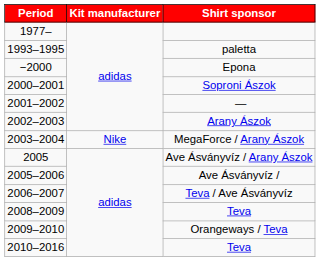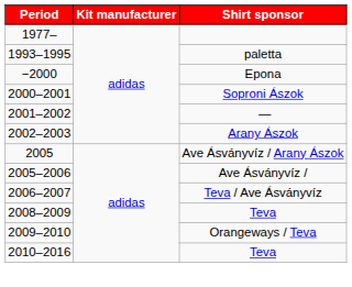 <table class="wikitable" style="text-align:center;margin-left:1em">
 <tr>
 <th style="color:white; background:red; border:1px solid black">Period</th>
 <th style="color:white; background:red; border:1px solid black">Kit manufacturer</th>
 <th style="color:white; background:red; border:1px solid black">Shirt sponsor</th>
 </tr>
 <tr>
 <td>1977–</td>
 <td rowspan=6><a href='#'>adidas</a></td>
 <td></td>
 </tr>
 <tr>
 <td>1993–1995</td>
 <td>paletta</td>
 </tr>
 <tr>
 <td>−2000</td>
 <td>Epona</td>
 </tr>
 <tr>
 <td>2000–2001</td>
 <td><a href='#'>Soproni Ászok</a></td>
 </tr>
 <tr>
 <td>2001–2002</td>
 <td> —</td>
 </tr>
 <tr>
 <td>2002–2003</td>
 <td><a href='#'>Arany Ászok</a></td>
 </tr>
 <tr>
-<td>2003–2004</td>
-<td><a href='#'>Nike</a></td>
-<td>MegaForce / <a href='#'>Arany Ászok</a></td>
-</tr>
-<tr>
 <td>2005</td>
 <td rowspan=6><a href='#'>adidas</a></td>
 <td>Ave Ásványvíz / <a href='#'>Arany Ászok</a></td>
 </tr>
 <tr>
 <td>2005–2006</td>
 <td>Ave Ásványvíz /</td>
 </tr>
 <tr>
 <td>2006–2007</td>
 <td><a href='#'>Teva</a> / Ave Ásványvíz</td>
 </tr>
 <tr>
 <td>2008–2009</td>
 <td><a href='#'>Teva</a></td>
 </tr>
 <tr>
 <td>2009–2010</td>
 <td>Orangeways / <a href='#'>Teva</a></td>
 </tr>
 <tr>
 <td>2010–2016</td>
 <td><a href='#'>Teva</a></td>
 </tr>
 </table>
